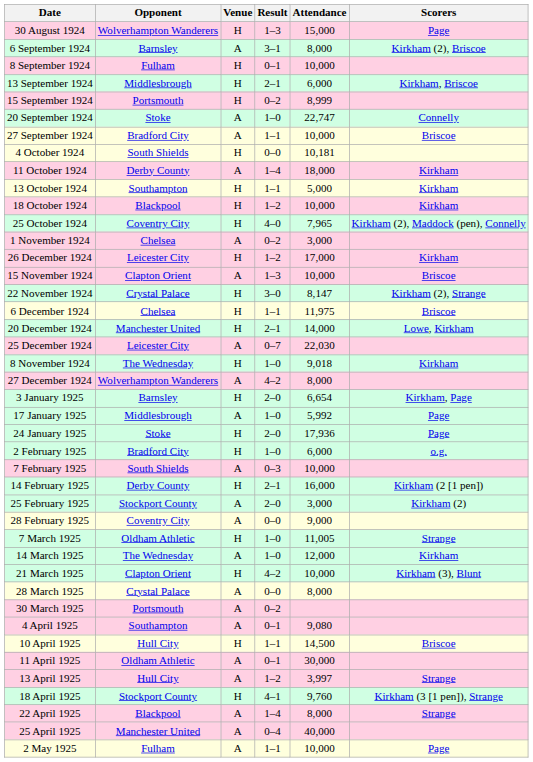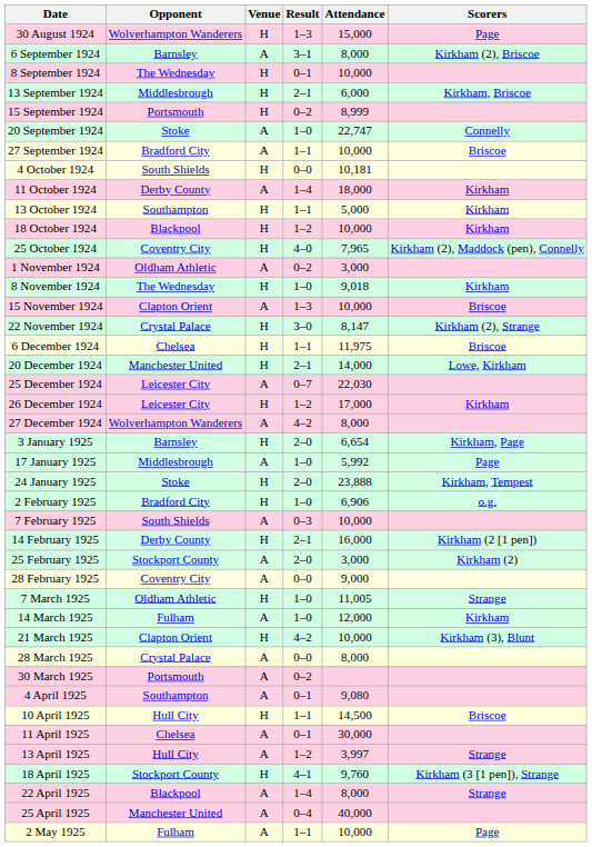 <table class="wikitable sortable" style="font-size:100%; text-align:center">
 <tr>
 <th>Date</th>
 <th>Opponent</th>
 <th>Venue</th>
 <th>Result</th>
 <th>Attendance</th>
 <th>Scorers</th>
 </tr>
 <tr style="background-color: #ffd0e3;">
 <td>30 August 1924</td>
 <td><a href='#'>Wolverhampton Wanderers</a></td>
 <td>H</td>
 <td>1–3</td>
 <td>15,000</td>
 <td><a href='#'>Page</a></td>
 </tr>
 <tr style="background-color: #d0ffe3;">
 <td>6 September 1924</td>
 <td><a href='#'>Barnsley</a></td>
 <td>A</td>
 <td>3–1</td>
 <td>8,000</td>
 <td><a href='#'>Kirkham</a> (2), <a href='#'>Briscoe</a></td>
 </tr>
 <tr style="background-color: #ffd0e3;">
 <td>8 September 1924</td>
-<td><a href='#'>Fulham</a></td>
+<td><a href='#'>The Wednesday</a></td>
 <td>H</td>
 <td>0–1</td>
 <td>10,000</td>
 <td></td>
 </tr>
 <tr style="background-color: #d0ffe3;">
 <td>13 September 1924</td>
 <td><a href='#'>Middlesbrough</a></td>
 <td>H</td>
 <td>2–1</td>
 <td>6,000</td>
 <td><a href='#'>Kirkham</a>, <a href='#'>Briscoe</a></td>
 </tr>
 <tr style="background-color: #ffd0e3;">
 <td>15 September 1924</td>
 <td><a href='#'>Portsmouth</a></td>
 <td>H</td>
 <td>0–2</td>
 <td>8,999</td>
 <td></td>
 </tr>
 <tr style="background-color: #d0ffe3;">
 <td>20 September 1924</td>
 <td><a href='#'>Stoke</a></td>
 <td>A</td>
 <td>1–0</td>
 <td>22,747</td>
 <td><a href='#'>Connelly</a></td>
 </tr>
 <tr style="background-color: #ffffdd;">
 <td>27 September 1924</td>
 <td><a href='#'>Bradford City</a></td>
 <td>A</td>
 <td>1–1</td>
 <td>10,000</td>
 <td><a href='#'>Briscoe</a></td>
 </tr>
 <tr style="background-color: #ffffdd;">
 <td>4 October 1924</td>
 <td><a href='#'>South Shields</a></td>
 <td>H</td>
 <td>0–0</td>
 <td>10,181</td>
 <td></td>
 </tr>
 <tr style="background-color: #ffd0e3;">
 <td>11 October 1924</td>
 <td><a href='#'>Derby County</a></td>
 <td>A</td>
 <td>1–4</td>
 <td>18,000</td>
 <td><a href='#'>Kirkham</a></td>
 </tr>
 <tr style="background-color: #ffffdd;">
 <td>13 October 1924</td>
 <td><a href='#'>Southampton</a></td>
 <td>H</td>
 <td>1–1</td>
 <td>5,000</td>
 <td><a href='#'>Kirkham</a></td>
 </tr>
 <tr style="background-color: #ffd0e3;">
 <td>18 October 1924</td>
 <td><a href='#'>Blackpool</a></td>
 <td>H</td>
 <td>1–2</td>
 <td>10,000</td>
 <td><a href='#'>Kirkham</a></td>
 </tr>
 <tr style="background-color: #d0ffe3;">
 <td>25 October 1924</td>
 <td><a href='#'>Coventry City</a></td>
 <td>H</td>
 <td>4–0</td>
 <td>7,965</td>
 <td><a href='#'>Kirkham</a> (2), <a href='#'>Maddock</a> (pen), <a href='#'>Connelly</a></td>
 </tr>
 <tr style="background-color: #ffd0e3;">
 <td>1 November 1924</td>
-<td><a href='#'>Chelsea</a></td>
+<td><a href='#'>Oldham Athletic</a></td>
 <td>A</td>
 <td>0–2</td>
 <td>3,000</td>
 <td></td>
 </tr>
-<tr style="background-color: #ffd0e3;">
-<td>26 December 1924</td>
-<td><a href='#'>Leicester City</a></td>
+<tr style="background-color: #d0ffe3;">
+<td>8 November 1924</td>
+<td><a href='#'>The Wednesday</a></td>
 <td>H</td>
-<td>1–2</td>
-<td>17,000</td>
+<td>1–0</td>
+<td>9,018</td>
 <td><a href='#'>Kirkham</a></td>
 </tr>
 <tr style="background-color: #ffd0e3;">
 <td>15 November 1924</td>
 <td><a href='#'>Clapton Orient</a></td>
 <td>A</td>
 <td>1–3</td>
 <td>10,000</td>
 <td><a href='#'>Briscoe</a></td>
 </tr>
 <tr style="background-color: #d0ffe3;">
 <td>22 November 1924</td>
 <td><a href='#'>Crystal Palace</a></td>
 <td>H</td>
 <td>3–0</td>
 <td>8,147</td>
 <td><a href='#'>Kirkham</a> (2), <a href='#'>Strange</a></td>
 </tr>
 <tr style="background-color: #ffffdd;">
 <td>6 December 1924</td>
 <td><a href='#'>Chelsea</a></td>
 <td>H</td>
 <td>1–1</td>
 <td>11,975</td>
 <td><a href='#'>Briscoe</a></td>
 </tr>
 <tr style="background-color: #d0ffe3;">
 <td>20 December 1924</td>
 <td><a href='#'>Manchester United</a></td>
 <td>H</td>
 <td>2–1</td>
 <td>14,000</td>
 <td><a href='#'>Lowe</a>, <a href='#'>Kirkham</a></td>
 </tr>
 <tr style="background-color: #ffd0e3;">
 <td>25 December 1924</td>
 <td><a href='#'>Leicester City</a></td>
 <td>A</td>
 <td>0–7</td>
 <td>22,030</td>
 <td></td>
 </tr>
-<tr style="background-color: #d0ffe3;">
-<td>8 November 1924</td>
-<td><a href='#'>The Wednesday</a></td>
+<tr style="background-color: #ffd0e3;">
+<td>26 December 1924</td>
+<td><a href='#'>Leicester City</a></td>
 <td>H</td>
-<td>1–0</td>
-<td>9,018</td>
+<td>1–2</td>
+<td>17,000</td>
 <td><a href='#'>Kirkham</a></td>
 </tr>
 <tr style="background-color: #ffd0e3;">
 <td>27 December 1924</td>
 <td><a href='#'>Wolverhampton Wanderers</a></td>
 <td>A</td>
 <td>4–2</td>
 <td>8,000</td>
 <td></td>
 </tr>
 <tr style="background-color: #d0ffe3;">
 <td>3 January 1925</td>
 <td><a href='#'>Barnsley</a></td>
 <td>H</td>
 <td>2–0</td>
 <td>6,654</td>
 <td><a href='#'>Kirkham</a>, <a href='#'>Page</a></td>
 </tr>
 <tr style="background-color: #d0ffe3;">
 <td>17 January 1925</td>
 <td><a href='#'>Middlesbrough</a></td>
 <td>A</td>
 <td>1–0</td>
 <td>5,992</td>
 <td><a href='#'>Page</a></td>
 </tr>
 <tr style="background-color: #d0ffe3;">
 <td>24 January 1925</td>
 <td><a href='#'>Stoke</a></td>
 <td>H</td>
 <td>2–0</td>
-<td>17,936</td>
-<td><a href='#'>Page</a></td>
+<td>23,888</td>
+<td><a href='#'>Kirkham</a>, <a href='#'>Tempest</a></td>
 </tr>
 <tr style="background-color: #d0ffe3;">
 <td>2 February 1925</td>
 <td><a href='#'>Bradford City</a></td>
 <td>H</td>
 <td>1–0</td>
-<td>6,000</td>
+<td>6,906</td>
 <td><a href='#'>o.g.</a></td>
 </tr>
 <tr style="background-color: #ffd0e3;">
 <td>7 February 1925</td>
 <td><a href='#'>South Shields</a></td>
 <td>A</td>
 <td>0–3</td>
 <td>10,000</td>
 <td></td>
 </tr>
 <tr style="background-color: #d0ffe3;">
 <td>14 February 1925</td>
 <td><a href='#'>Derby County</a></td>
 <td>H</td>
 <td>2–1</td>
 <td>16,000</td>
 <td><a href='#'>Kirkham</a> (2 [1 pen])</td>
 </tr>
 <tr style="background-color: #d0ffe3;">
 <td>25 February 1925</td>
 <td><a href='#'>Stockport County</a></td>
 <td>A</td>
 <td>2–0</td>
 <td>3,000</td>
 <td><a href='#'>Kirkham</a> (2)</td>
 </tr>
 <tr style="background-color: #ffffdd;">
 <td>28 February 1925</td>
 <td><a href='#'>Coventry City</a></td>
 <td>A</td>
 <td>0–0</td>
 <td>9,000</td>
 <td></td>
 </tr>
 <tr style="background-color: #d0ffe3;">
 <td>7 March 1925</td>
 <td><a href='#'>Oldham Athletic</a></td>
 <td>H</td>
 <td>1–0</td>
 <td>11,005</td>
 <td><a href='#'>Strange</a></td>
 </tr>
 <tr style="background-color: #d0ffe3;">
 <td>14 March 1925</td>
-<td><a href='#'>The Wednesday</a></td>
+<td><a href='#'>Fulham</a></td>
 <td>A</td>
 <td>1–0</td>
 <td>12,000</td>
 <td><a href='#'>Kirkham</a></td>
 </tr>
 <tr style="background-color: #d0ffe3;">
 <td>21 March 1925</td>
 <td><a href='#'>Clapton Orient</a></td>
 <td>H</td>
 <td>4–2</td>
 <td>10,000</td>
 <td><a href='#'>Kirkham</a> (3), <a href='#'>Blunt</a></td>
 </tr>
 <tr style="background-color: #ffffdd;">
 <td>28 March 1925</td>
 <td><a href='#'>Crystal Palace</a></td>
 <td>A</td>
 <td>0–0</td>
 <td>8,000</td>
 <td></td>
 </tr>
 <tr style="background-color: #ffd0e3;">
 <td>30 March 1925</td>
 <td><a href='#'>Portsmouth</a></td>
 <td>A</td>
 <td>0–2</td>
 <td></td>
 <td></td>
 </tr>
 <tr style="background-color: #ffd0e3;">
 <td>4 April 1925</td>
 <td><a href='#'>Southampton</a></td>
 <td>A</td>
 <td>0–1</td>
 <td>9,080</td>
 <td></td>
 </tr>
 <tr style="background-color: #ffffdd;">
 <td>10 April 1925</td>
 <td><a href='#'>Hull City</a></td>
 <td>H</td>
 <td>1–1</td>
 <td>14,500</td>
 <td><a href='#'>Briscoe</a></td>
 </tr>
 <tr style="background-color: #ffd0e3;">
 <td>11 April 1925</td>
-<td><a href='#'>Oldham Athletic</a></td>
+<td><a href='#'>Chelsea</a></td>
 <td>A</td>
 <td>0–1</td>
 <td>30,000</td>
 <td></td>
 </tr>
 <tr style="background-color: #ffd0e3;">
 <td>13 April 1925</td>
 <td><a href='#'>Hull City</a></td>
 <td>A</td>
 <td>1–2</td>
 <td>3,997</td>
 <td><a href='#'>Strange</a></td>
 </tr>
 <tr style="background-color: #d0ffe3;">
 <td>18 April 1925</td>
 <td><a href='#'>Stockport County</a></td>
 <td>H</td>
 <td>4–1</td>
 <td>9,760</td>
 <td><a href='#'>Kirkham</a> (3 [1 pen]), <a href='#'>Strange</a></td>
 </tr>
 <tr style="background-color: #ffd0e3;">
 <td>22 April 1925</td>
 <td><a href='#'>Blackpool</a></td>
 <td>A</td>
 <td>1–4</td>
 <td>8,000</td>
 <td><a href='#'>Strange</a></td>
 </tr>
 <tr style="background-color: #ffd0e3;">
 <td>25 April 1925</td>
 <td><a href='#'>Manchester United</a></td>
 <td>A</td>
 <td>0–4</td>
 <td>40,000</td>
 <td></td>
 </tr>
 <tr style="background-color: #ffffdd;">
 <td>2 May 1925</td>
 <td><a href='#'>Fulham</a></td>
 <td>A</td>
 <td>1–1</td>
 <td>10,000</td>
 <td><a href='#'>Page</a></td>
 </tr>
 </table>
